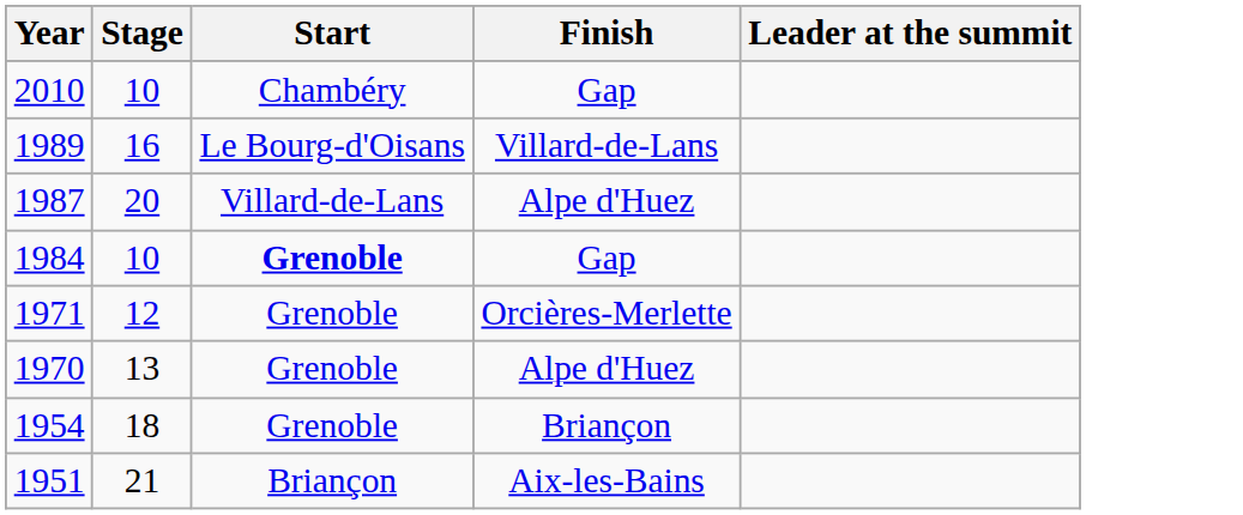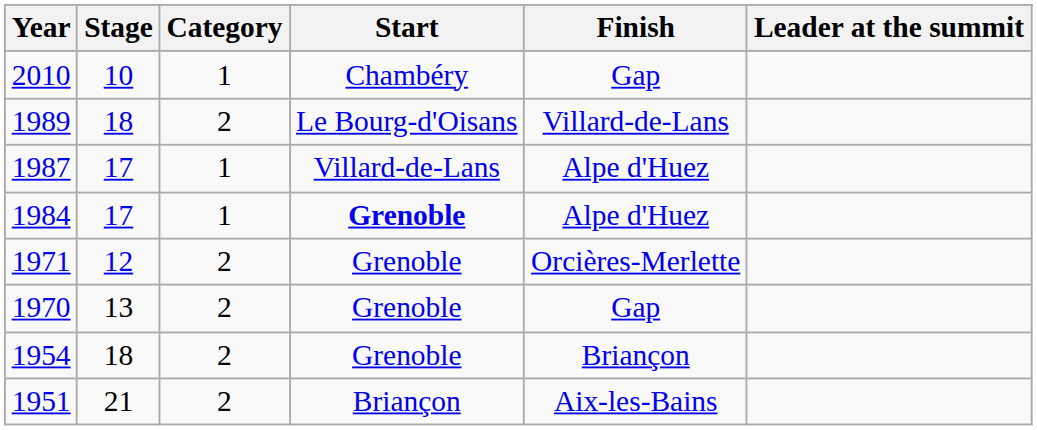 <table class="wikitable" style="text-align: center;">
 <tr>
 <th>Year</th>
 <th>Stage</th>
+<th>Category</th>
 <th>Start</th>
 <th>Finish</th>
 <th>Leader at the summit</th>
 </tr>
 <tr>
 <td><a href='#'>2010</a></td>
 <td><a href='#'>10</a></td>
+<td>1</td>
 <td><a href='#'>Chambéry</a></td>
 <td><a href='#'>Gap</a></td>
 <td align=left></td>
 </tr>
 <tr>
 <td><a href='#'>1989</a></td>
-<td><a href='#'>16</a></td>
+<td><a href='#'>18</a></td>
+<td>2</td>
 <td><a href='#'>Le Bourg-d'Oisans</a></td>
 <td><a href='#'>Villard-de-Lans</a></td>
 <td align=left></td>
 </tr>
 <tr>
 <td><a href='#'>1987</a></td>
-<td><a href='#'>20</a></td>
+<td><a href='#'>17</a></td>
+<td>1</td>
 <td><a href='#'>Villard-de-Lans</a></td>
 <td><a href='#'>Alpe d'Huez</a></td>
 <td align=left></td>
 </tr>
 <tr>
 <td><a href='#'>1984</a></td>
-<td><a href='#'>10</a></td>
+<td><a href='#'>17</a></td>
+<td>1</td>
 <td><strong><a href='#'>Grenoble</a></strong></td>
-<td><a href='#'>Gap</a></td>
+<td><a href='#'>Alpe d'Huez</a></td>
 <td align=left></td>
 </tr>
 <tr>
 <td><a href='#'>1971</a></td>
 <td><a href='#'>12</a></td>
+<td>2</td>
 <td><a href='#'>Grenoble</a></td>
 <td><a href='#'>Orcières-Merlette</a></td>
 <td align=left></td>
 </tr>
 <tr>
 <td><a href='#'>1970</a></td>
 <td>13</td>
+<td>2</td>
 <td><a href='#'>Grenoble</a></td>
-<td><a href='#'>Alpe d'Huez</a></td>
+<td><a href='#'>Gap</a></td>
 <td align=left></td>
 </tr>
 <tr>
 <td><a href='#'>1954</a></td>
 <td>18</td>
+<td>2</td>
 <td><a href='#'>Grenoble</a></td>
 <td><a href='#'>Briançon</a></td>
 <td align=left></td>
 </tr>
 <tr>
 <td><a href='#'>1951</a></td>
 <td>21</td>
+<td>2</td>
 <td><a href='#'>Briançon</a></td>
 <td><a href='#'>Aix-les-Bains</a></td>
 <td align=left></td>
 </tr>
 </table>
